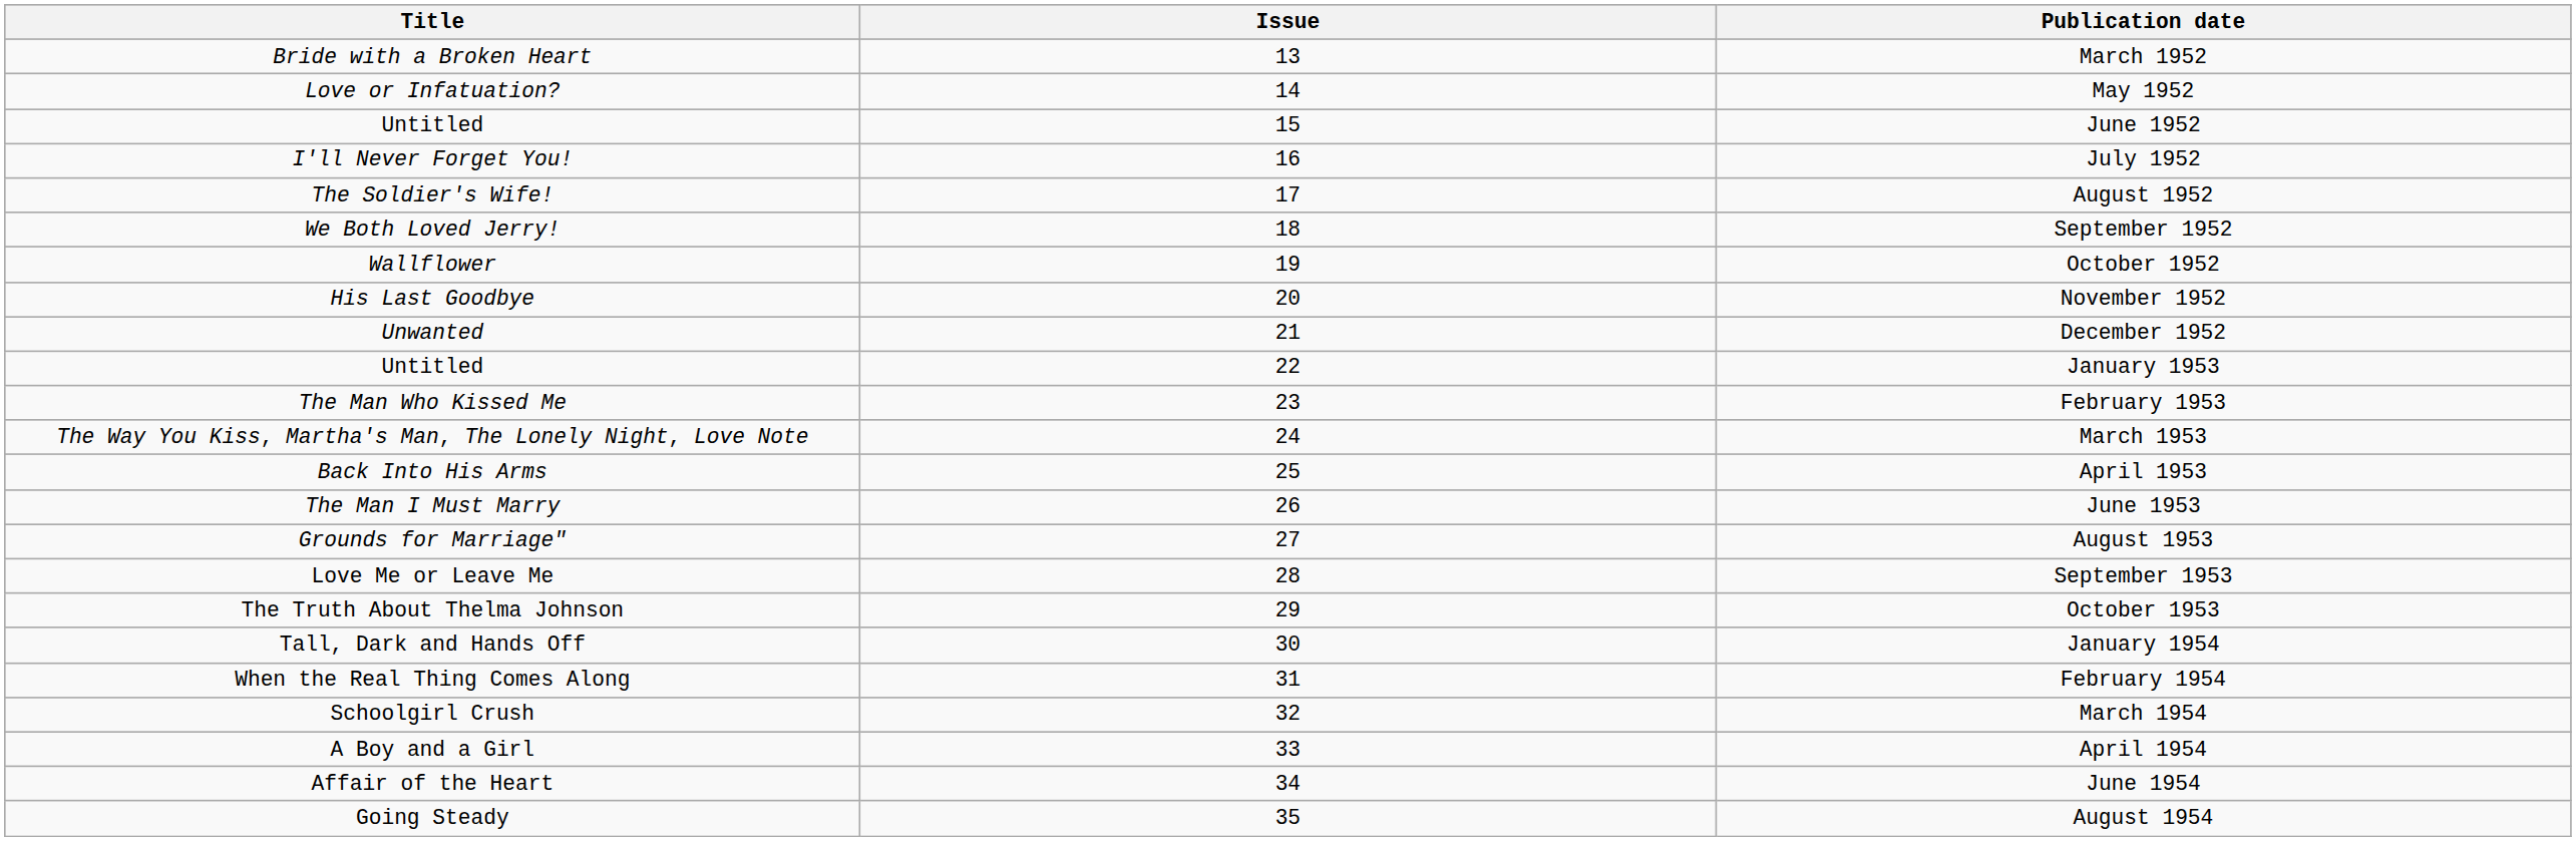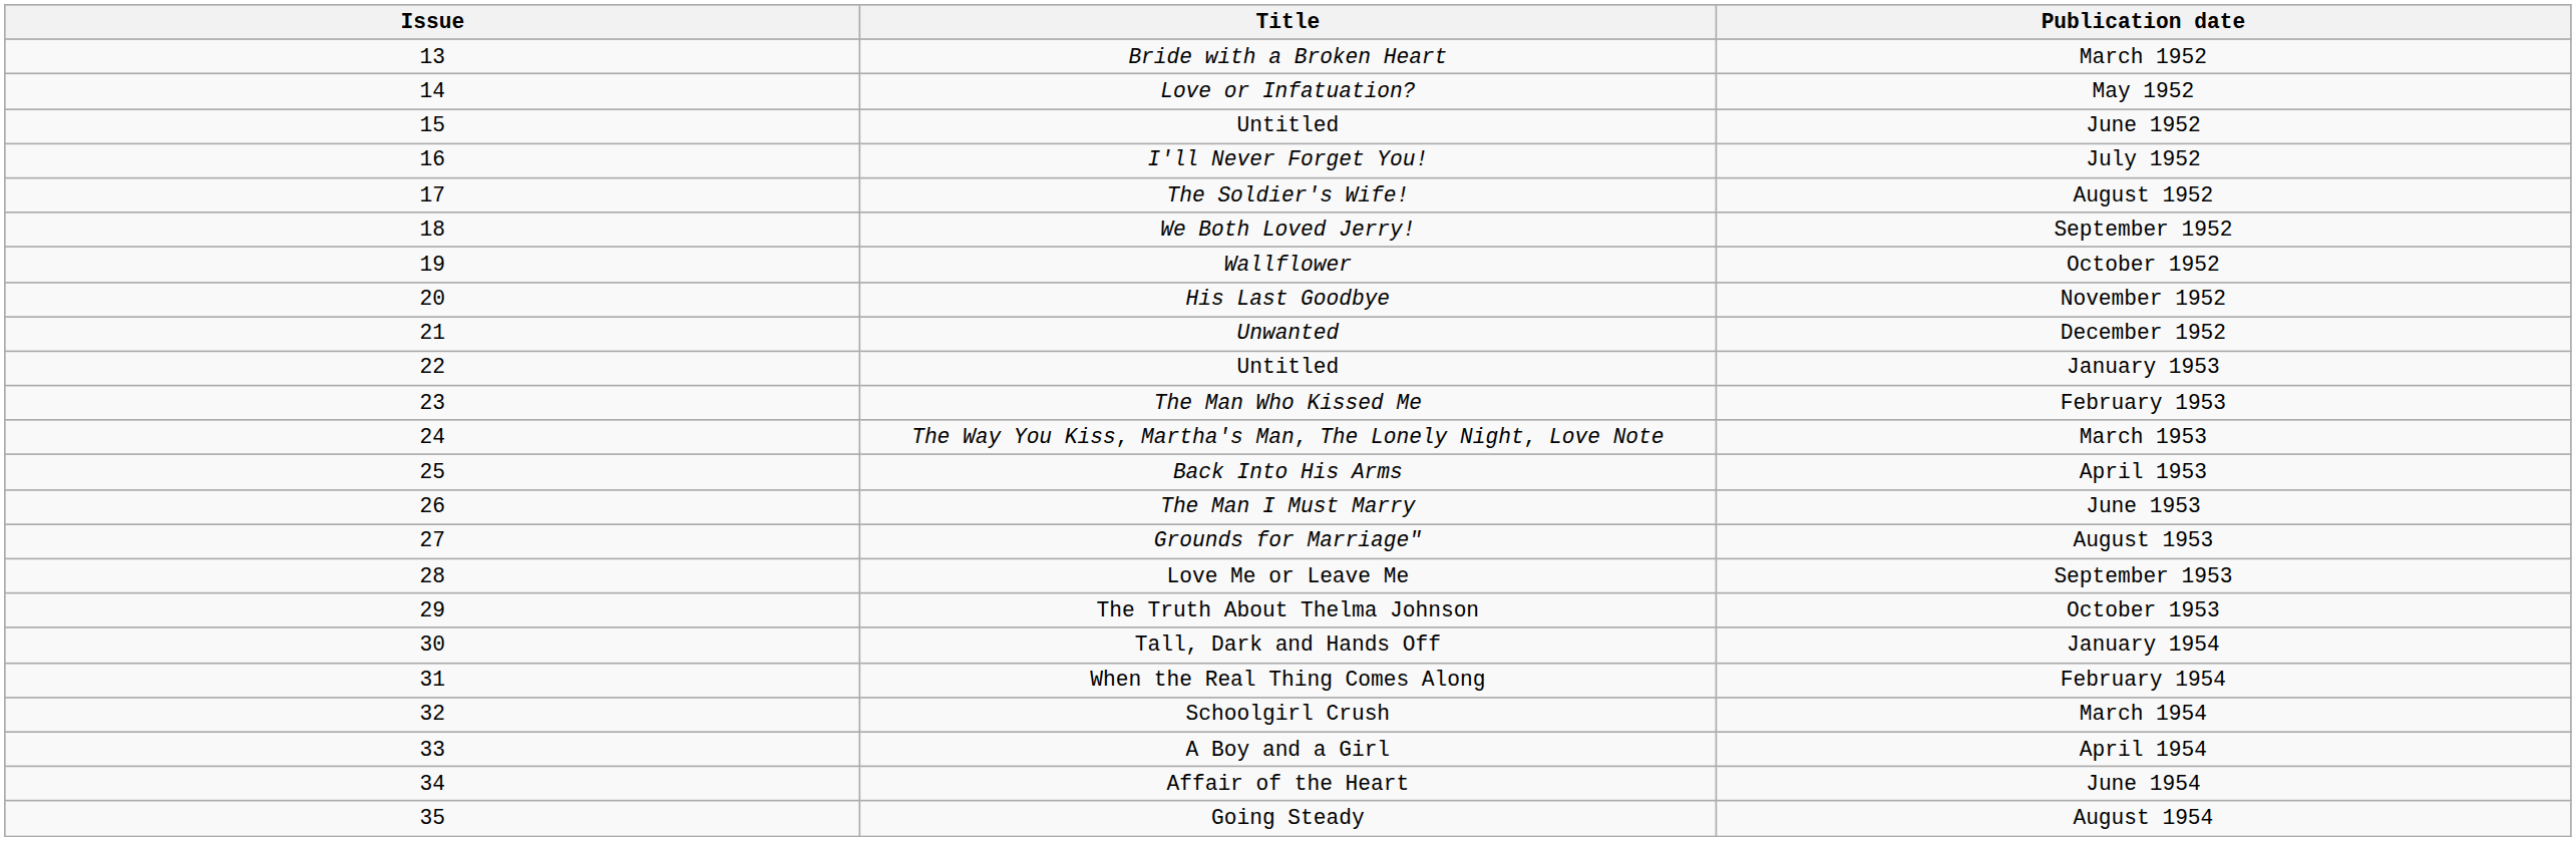 <table class="wikitable" style="text-align:center;">
 <tr>
+<th width=25%>Issue</th>
 <th width=25%>Title</th>
-<th width=25%>Issue</th>
 <th width=25%>Publication date</th>
 </tr>
 <tr>
+<td>13</td>
 <td><em>Bride with a Broken Heart</em></td>
-<td>13</td>
 <td>March 1952</td>
 </tr>
 <tr>
+<td>14</td>
 <td><em>Love or Infatuation?</em></td>
-<td>14</td>
 <td>May 1952</td>
 </tr>
 <tr>
+<td>15</td>
 <td>Untitled</td>
-<td>15</td>
 <td>June 1952</td>
 </tr>
 <tr>
+<td>16</td>
 <td><em>I'll Never Forget You!</em></td>
-<td>16</td>
 <td>July 1952</td>
 </tr>
 <tr>
+<td>17</td>
 <td><em>The Soldier's Wife!</em></td>
-<td>17</td>
 <td>August 1952</td>
 </tr>
 <tr>
+<td>18</td>
 <td><em>We Both Loved Jerry!</em></td>
-<td>18</td>
 <td>September 1952</td>
 </tr>
 <tr>
+<td>19</td>
 <td><em>Wallflower</em></td>
-<td>19</td>
 <td>October 1952</td>
 </tr>
 <tr>
+<td>20</td>
 <td><em>His Last Goodbye</em></td>
-<td>20</td>
 <td>November 1952</td>
 </tr>
 <tr>
+<td>21</td>
 <td><em>Unwanted</em></td>
-<td>21</td>
 <td>December 1952</td>
 </tr>
 <tr>
+<td>22</td>
 <td>Untitled</td>
-<td>22</td>
 <td>January 1953</td>
 </tr>
 <tr>
+<td>23</td>
 <td><em>The Man Who Kissed Me</em></td>
-<td>23</td>
 <td>February 1953</td>
 </tr>
 <tr>
+<td>24</td>
 <td><em>The Way You Kiss</em>, <em>Martha's Man</em>, <em>The Lonely Night</em>, <em>Love Note</em></td>
-<td>24</td>
 <td>March 1953</td>
 </tr>
 <tr>
+<td>25</td>
 <td><em>Back Into His Arms</em></td>
-<td>25</td>
 <td>April 1953</td>
 </tr>
 <tr>
+<td>26</td>
 <td><em>The Man I Must Marry</em></td>
-<td>26</td>
 <td>June 1953</td>
 </tr>
 <tr>
+<td>27</td>
 <td><em>Grounds for Marriage"</td>
-<td>27</td>
 <td>August 1953</td>
 </tr>
 <tr>
+<td>28</td>
 <td></em>Love Me or Leave Me<em></td>
-<td>28</td>
 <td>September 1953</td>
 </tr>
 <tr>
+<td>29</td>
 <td></em>The Truth About Thelma Johnson<em></td>
-<td>29</td>
 <td>October 1953</td>
 </tr>
 <tr>
+<td>30</td>
 <td></em>Tall, Dark and Hands Off<em></td>
-<td>30</td>
 <td>January 1954</td>
 </tr>
 <tr>
+<td>31</td>
 <td></em>When the Real Thing Comes Along<em></td>
-<td>31</td>
 <td>February 1954</td>
 </tr>
 <tr>
+<td>32</td>
 <td></em>Schoolgirl Crush<em></td>
-<td>32</td>
 <td>March 1954</td>
 </tr>
 <tr>
+<td>33</td>
 <td></em>A Boy and a Girl<em></td>
-<td>33</td>
 <td>April 1954</td>
 </tr>
 <tr>
+<td>34</td>
 <td></em>Affair of the Heart<em></td>
-<td>34</td>
 <td>June 1954</td>
 </tr>
 <tr>
+<td>35</td>
 <td></em>Going Steady<em></td>
-<td>35</td>
 <td>August 1954</td>
 </tr>
 </table>
